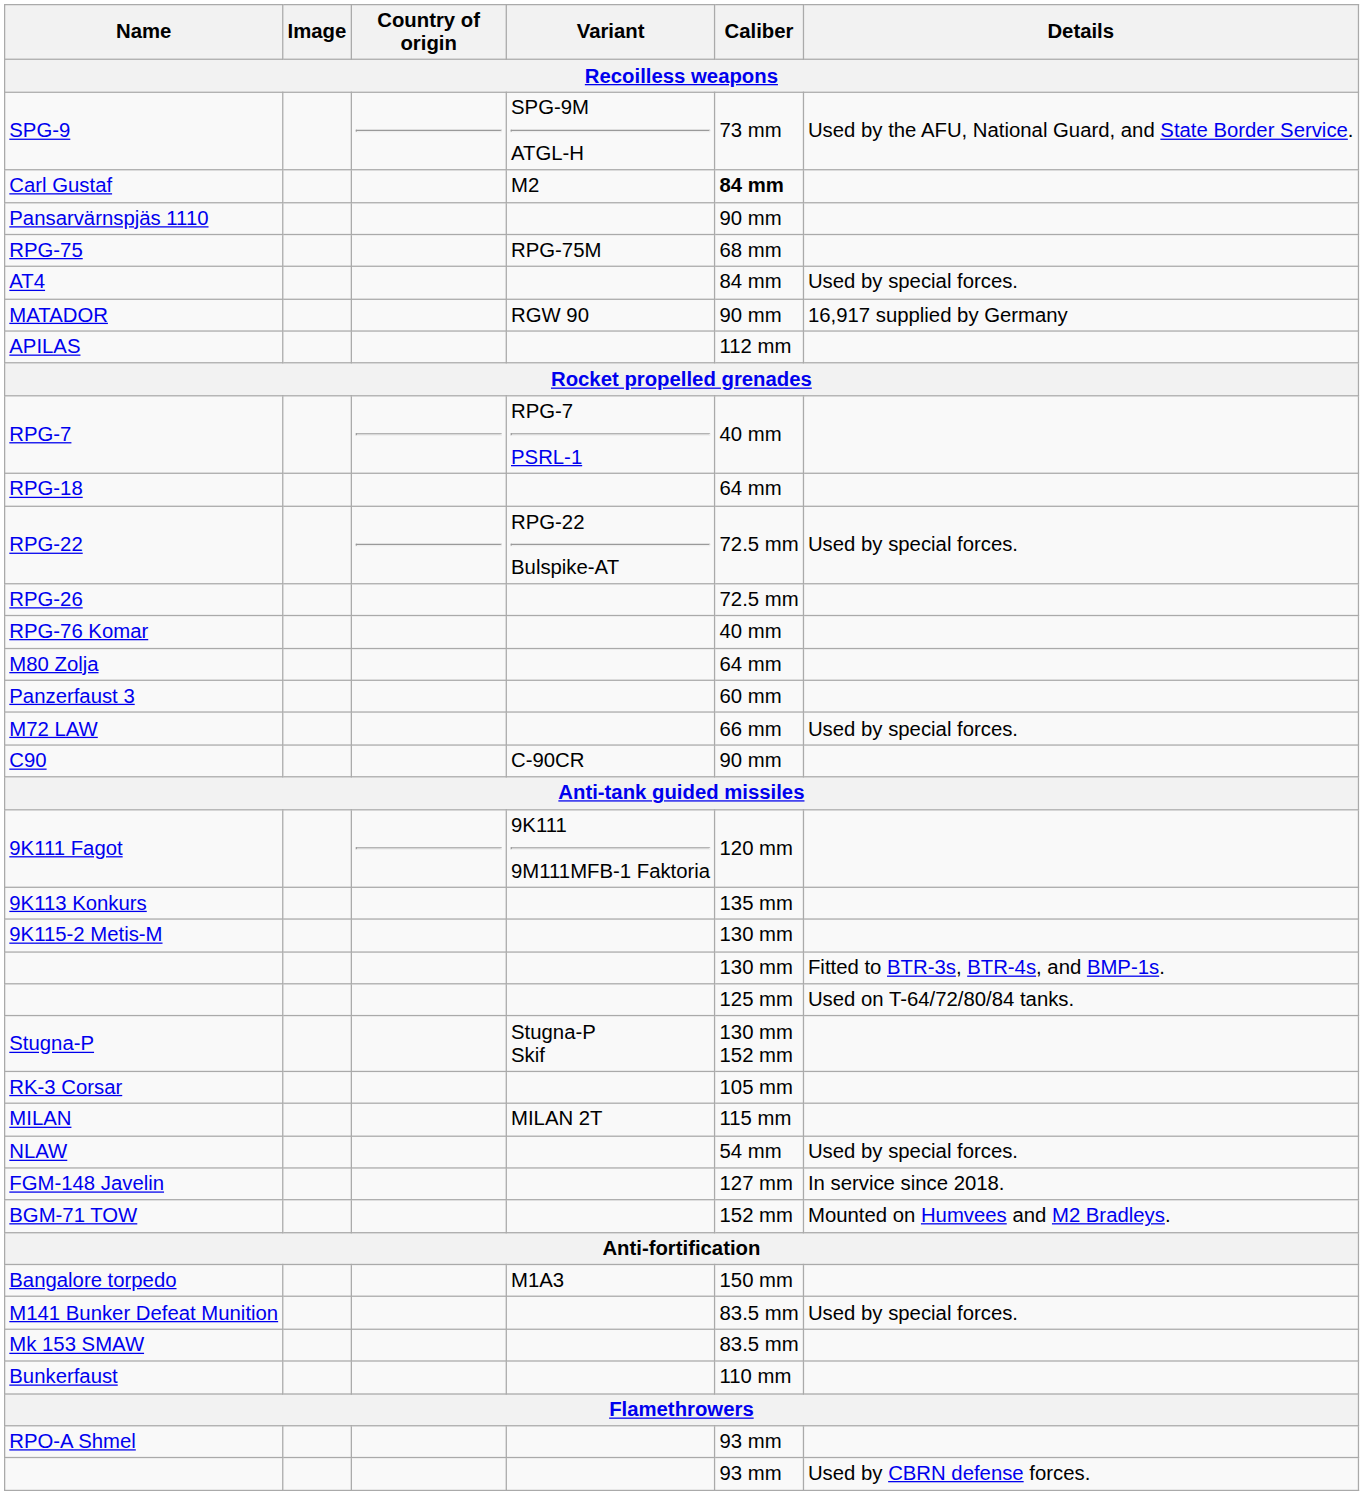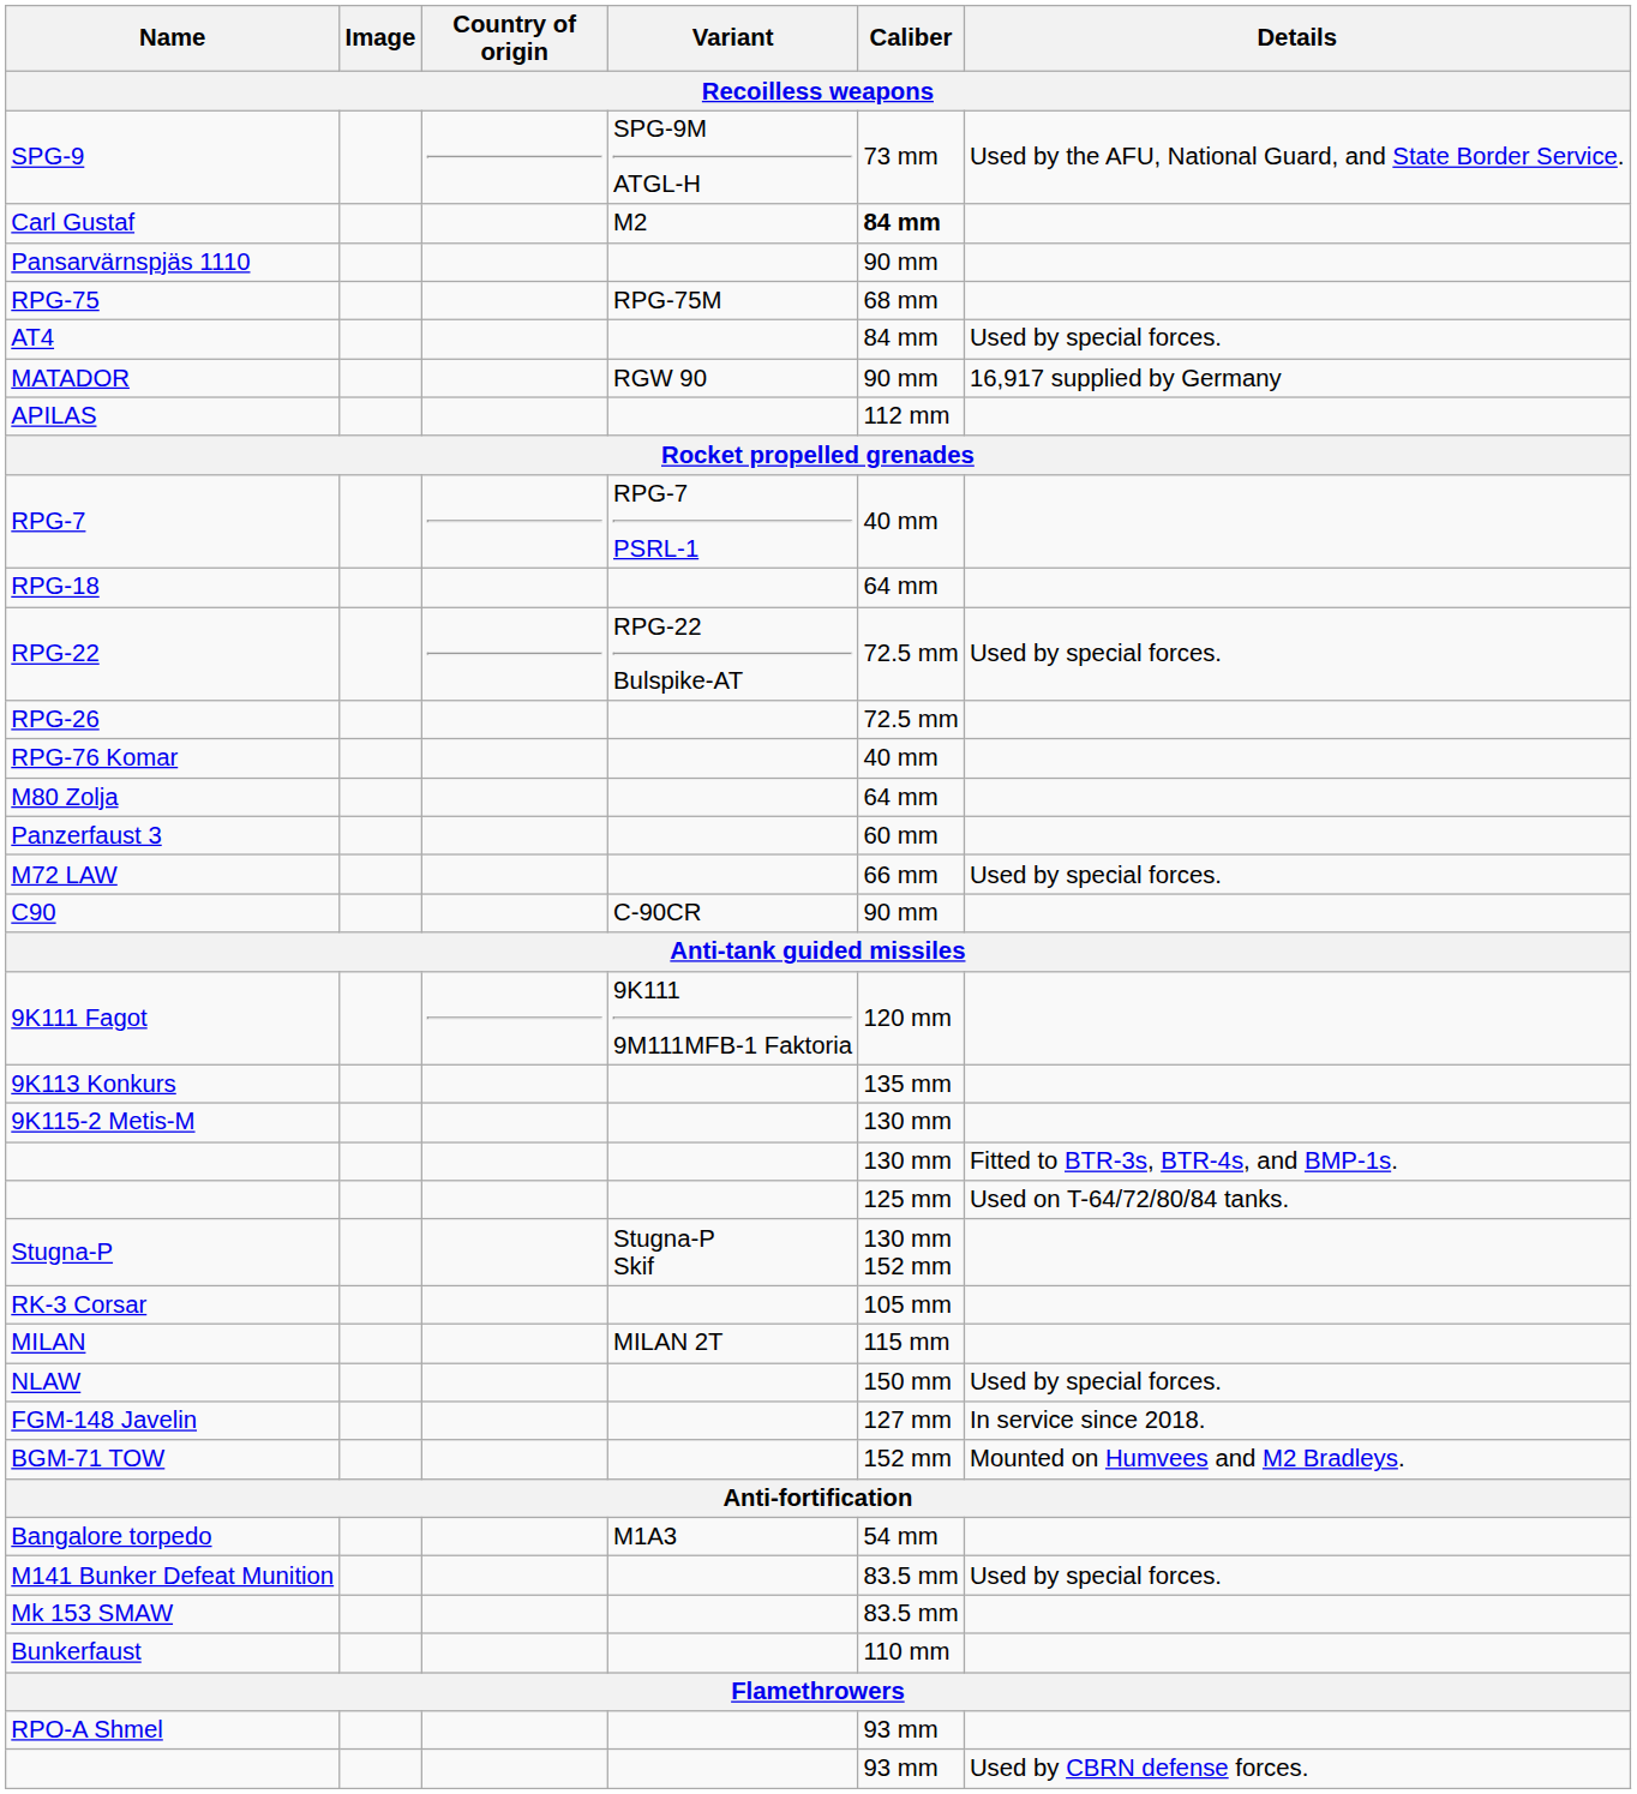 <table class="wikitable sortable">
 <tr>
 <th>Name</th>
 <th>Image</th>
 <th style="width:115px;">Country of origin</th>
 <th>Variant</th>
 <th>Caliber</th>
 <th>Details</th>
 </tr>
 <tr>
 <th colspan="6"><a href='#'>Recoilless weapons</a></th>
 </tr>
 <tr>
 <td><a href='#'>SPG-9</a></td>
 <td></td>
 <td><hr></td>
 <td>SPG-9M<hr>ATGL-H</td>
 <td>73 mm</td>
 <td>Used by the AFU, National Guard, and <a href='#'>State Border Service</a>.</td>
 </tr>
 <tr>
 <td><a href='#'>Carl Gustaf</a></td>
 <td></td>
 <td></td>
 <td>M2</td>
 <td><strong>84 mm</strong></td>
 <td></td>
 </tr>
 <tr>
 <td><a href='#'>Pansarvärnspjäs 1110</a></td>
 <td></td>
 <td></td>
 <td></td>
 <td>90 mm</td>
 <td></td>
 </tr>
 <tr>
 <td><a href='#'>RPG-75</a></td>
 <td></td>
 <td></td>
 <td>RPG-75M</td>
 <td>68 mm</td>
 <td></td>
 </tr>
 <tr>
 <td><a href='#'>AT4</a></td>
 <td></td>
 <td></td>
 <td></td>
 <td>84 mm</td>
 <td>Used by special forces.</td>
 </tr>
 <tr>
 <td><a href='#'>MATADOR</a></td>
 <td></td>
 <td></td>
 <td>RGW 90</td>
 <td>90 mm</td>
 <td>16,917 supplied by Germany</td>
 </tr>
 <tr>
 <td><a href='#'>APILAS</a></td>
 <td></td>
 <td></td>
 <td></td>
 <td>112 mm</td>
 <td></td>
 </tr>
 <tr>
 <th colspan="6"><a href='#'>Rocket propelled grenades</a></th>
 </tr>
 <tr>
 <td><a href='#'>RPG-7</a></td>
 <td></td>
 <td><hr></td>
 <td>RPG-7<hr><a href='#'>PSRL-1</a></td>
 <td>40 mm</td>
 <td></td>
 </tr>
 <tr>
 <td><a href='#'>RPG-18</a></td>
 <td></td>
 <td></td>
 <td></td>
 <td>64 mm</td>
 <td></td>
 </tr>
 <tr>
 <td><a href='#'>RPG-22</a></td>
 <td></td>
 <td><hr></td>
 <td>RPG-22<hr>Bulspike-AT</td>
 <td>72.5 mm</td>
 <td>Used by special forces.</td>
 </tr>
 <tr>
 <td><a href='#'>RPG-26</a></td>
 <td></td>
 <td></td>
 <td></td>
 <td>72.5 mm</td>
 <td></td>
 </tr>
 <tr>
 <td><a href='#'>RPG-76 Komar</a></td>
 <td></td>
 <td></td>
 <td></td>
 <td>40 mm</td>
 <td></td>
 </tr>
 <tr>
 <td><a href='#'>M80 Zolja</a></td>
 <td></td>
 <td></td>
 <td></td>
 <td>64 mm</td>
 <td></td>
 </tr>
 <tr>
 <td><a href='#'>Panzerfaust 3</a></td>
 <td></td>
 <td></td>
 <td></td>
 <td>60 mm</td>
 <td></td>
 </tr>
 <tr>
 <td><a href='#'>M72 LAW</a></td>
 <td></td>
 <td></td>
 <td></td>
 <td>66 mm</td>
 <td>Used by special forces.</td>
 </tr>
 <tr>
 <td><a href='#'>C90</a></td>
 <td></td>
 <td></td>
 <td>C-90CR</td>
 <td>90 mm</td>
 <td></td>
 </tr>
 <tr>
 <th colspan="6"><a href='#'>Anti-tank guided missiles</a></th>
 </tr>
 <tr>
 <td><a href='#'>9K111 Fagot</a></td>
 <td></td>
 <td><hr></td>
 <td>9K111<hr>9M111MFB-1 Faktoria</td>
 <td>120 mm</td>
 <td></td>
 </tr>
 <tr>
 <td><a href='#'>9K113 Konkurs</a></td>
 <td></td>
 <td></td>
 <td></td>
 <td>135 mm</td>
 <td></td>
 </tr>
 <tr>
 <td><a href='#'>9K115-2 Metis-M</a></td>
 <td></td>
 <td></td>
 <td></td>
 <td>130 mm</td>
 <td></td>
 </tr>
 <tr>
 <td></td>
 <td></td>
 <td></td>
 <td></td>
 <td>130 mm</td>
 <td>Fitted to <a href='#'>BTR-3s</a>, <a href='#'>BTR-4s</a>, and <a href='#'>BMP-1s</a>.</td>
 </tr>
 <tr>
 <td></td>
 <td></td>
 <td></td>
 <td></td>
 <td>125 mm</td>
 <td>Used on T-64/72/80/84 tanks.</td>
 </tr>
 <tr>
 <td><a href='#'>Stugna-P</a></td>
 <td></td>
 <td></td>
 <td>Stugna-P<br>Skif</td>
 <td>130 mm<br>152 mm</td>
 <td></td>
 </tr>
 <tr>
 <td><a href='#'>RK-3 Corsar</a></td>
 <td></td>
 <td></td>
 <td></td>
 <td>105 mm</td>
 <td></td>
 </tr>
 <tr>
 <td><a href='#'>MILAN</a></td>
 <td></td>
 <td><br></td>
 <td>MILAN 2T</td>
 <td>115 mm</td>
 <td></td>
 </tr>
 <tr>
 <td><a href='#'>NLAW</a></td>
 <td></td>
 <td><br></td>
 <td></td>
-<td>54 mm</td>
+<td>150 mm</td>
 <td>Used by special forces.</td>
 </tr>
 <tr>
 <td><a href='#'>FGM-148 Javelin</a></td>
 <td></td>
 <td></td>
 <td></td>
 <td>127 mm</td>
 <td>In service since 2018.</td>
 </tr>
 <tr>
 <td><a href='#'>BGM-71 TOW</a></td>
 <td></td>
 <td></td>
 <td></td>
 <td>152 mm</td>
 <td>Mounted on <a href='#'>Humvees</a> and <a href='#'>M2 Bradleys</a>.</td>
 </tr>
 <tr>
 <th colspan="6">Anti-fortification</th>
 </tr>
 <tr>
 <td><a href='#'>Bangalore torpedo</a></td>
 <td></td>
 <td></td>
 <td>M1A3</td>
-<td>150 mm</td>
+<td>54 mm</td>
 <td></td>
 </tr>
 <tr>
 <td><a href='#'>M141 Bunker Defeat Munition</a></td>
 <td></td>
 <td></td>
 <td></td>
 <td>83.5 mm</td>
 <td>Used by special forces.</td>
 </tr>
 <tr>
 <td><a href='#'>Mk 153 SMAW</a></td>
 <td></td>
 <td></td>
 <td></td>
 <td>83.5 mm</td>
 <td></td>
 </tr>
 <tr>
 <td><a href='#'>Bunkerfaust</a></td>
 <td></td>
 <td></td>
 <td></td>
 <td>110 mm</td>
 <td></td>
 </tr>
 <tr>
 <th colspan="6"><a href='#'>Flamethrowers</a></th>
 </tr>
 <tr>
 <td><a href='#'>RPO-A Shmel</a></td>
 <td></td>
 <td></td>
 <td></td>
 <td>93 mm</td>
 <td></td>
 </tr>
 <tr>
 <td></td>
 <td></td>
 <td></td>
 <td></td>
 <td>93 mm</td>
 <td>Used by <a href='#'>CBRN defense</a> forces.</td>
 </tr>
 <tr>
 </tr>
 </table>
